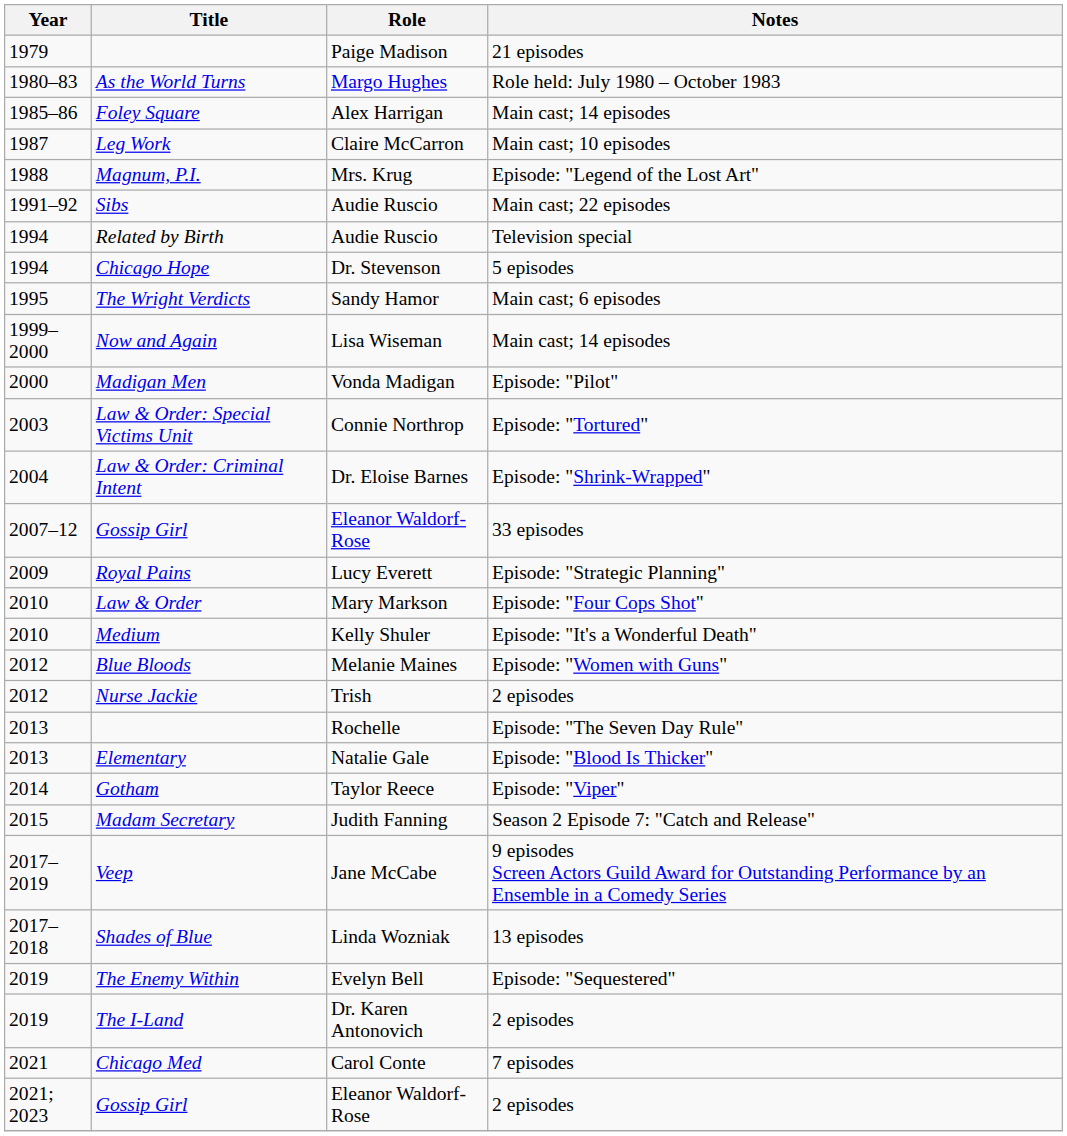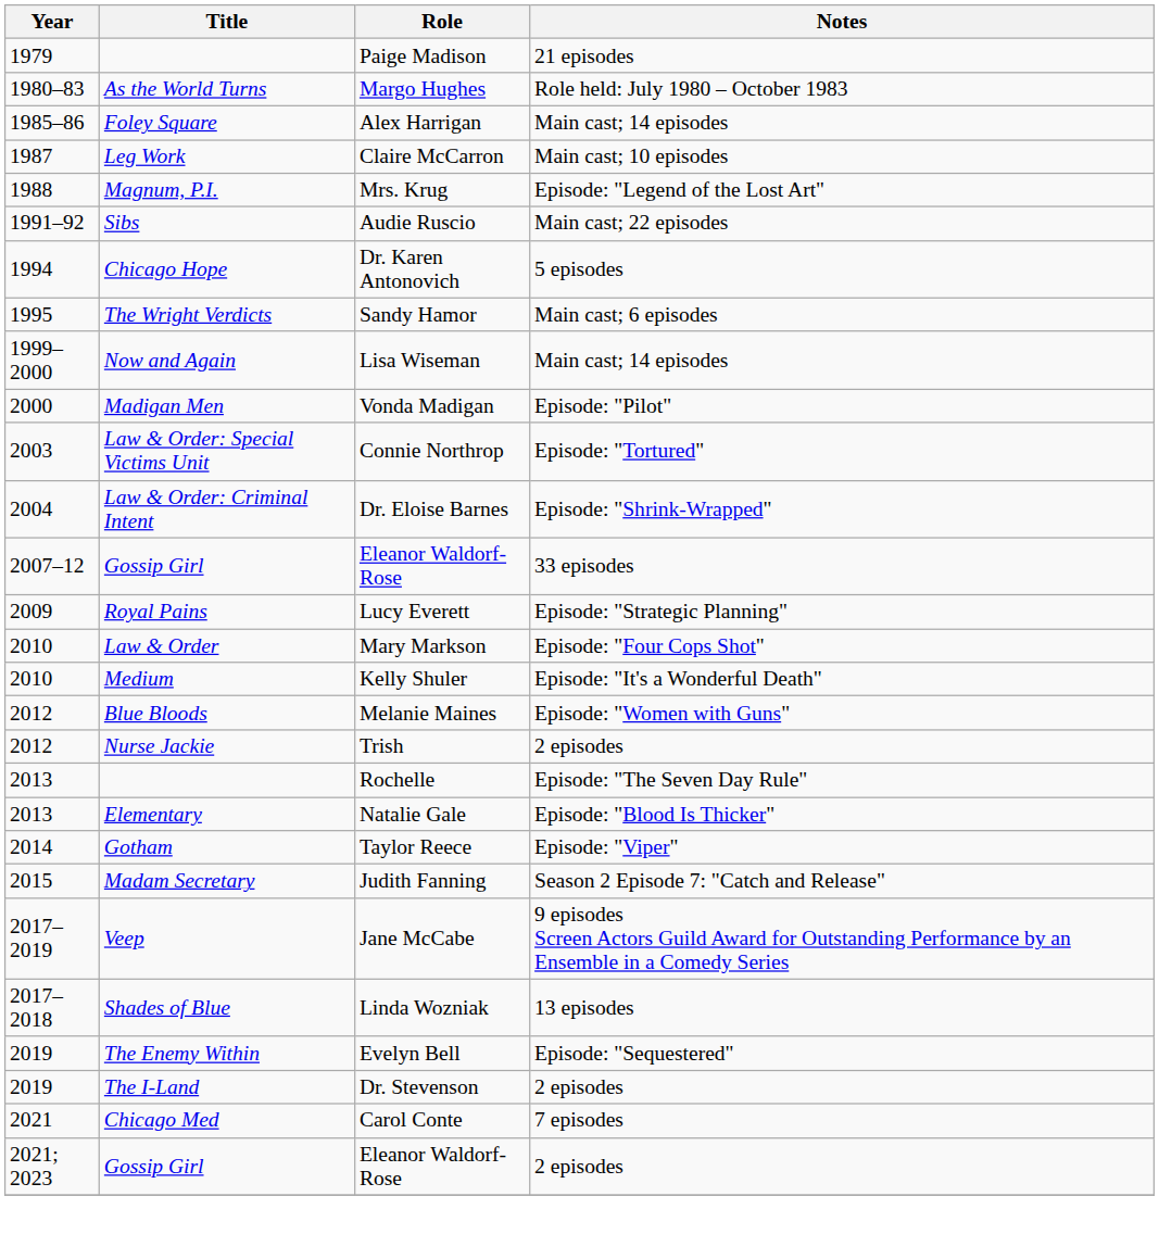 <table class="wikitable sortable">
 <tr>
 <th>Year</th>
 <th>Title</th>
 <th>Role</th>
 <th class="unsortable">Notes</th>
 </tr>
 <tr>
 <td>1979</td>
 <td><em></em></td>
 <td>Paige Madison</td>
 <td>21 episodes</td>
 </tr>
 <tr>
 <td>1980–83</td>
 <td><em><a href='#'>As the World Turns</a></em></td>
 <td><a href='#'>Margo Hughes</a></td>
 <td>Role held: July 1980 – October 1983</td>
 </tr>
 <tr>
 <td>1985–86</td>
 <td><em><a href='#'>Foley Square</a></em></td>
 <td>Alex Harrigan</td>
 <td>Main cast; 14 episodes</td>
 </tr>
 <tr>
 <td>1987</td>
 <td><em><a href='#'>Leg Work</a></em></td>
 <td>Claire McCarron</td>
 <td>Main cast; 10 episodes</td>
 </tr>
 <tr>
 <td>1988</td>
 <td><em><a href='#'>Magnum, P.I.</a></em></td>
 <td>Mrs. Krug</td>
 <td>Episode: "Legend of the Lost Art"</td>
 </tr>
 <tr>
 <td>1991–92</td>
 <td><em><a href='#'>Sibs</a></em></td>
 <td>Audie Ruscio</td>
 <td>Main cast; 22 episodes</td>
 </tr>
 <tr>
 <td>1994</td>
-<td><em>Related by Birth</em></td>
-<td>Audie Ruscio</td>
-<td>Television special</td>
-</tr>
-<tr>
-<td>1994</td>
 <td><em><a href='#'>Chicago Hope</a></em></td>
-<td>Dr. Stevenson</td>
+<td>Dr. Karen Antonovich</td>
 <td>5 episodes</td>
 </tr>
 <tr>
 <td>1995</td>
 <td><em><a href='#'>The Wright Verdicts</a></em></td>
 <td>Sandy Hamor</td>
 <td>Main cast; 6 episodes</td>
 </tr>
 <tr>
 <td>1999–2000</td>
 <td><em><a href='#'>Now and Again</a></em></td>
 <td>Lisa Wiseman</td>
 <td>Main cast; 14 episodes</td>
 </tr>
 <tr>
 <td>2000</td>
 <td><em><a href='#'>Madigan Men</a></em></td>
 <td>Vonda Madigan</td>
 <td>Episode: "Pilot"</td>
 </tr>
 <tr>
 <td>2003</td>
 <td><em><a href='#'>Law & Order: Special Victims Unit</a></em></td>
 <td>Connie Northrop</td>
 <td>Episode: "<a href='#'>Tortured</a>"</td>
 </tr>
 <tr>
 <td>2004</td>
 <td><em><a href='#'>Law & Order: Criminal Intent</a></em></td>
 <td>Dr. Eloise Barnes</td>
 <td>Episode: "<a href='#'>Shrink-Wrapped</a>"</td>
 </tr>
 <tr>
 <td>2007–12</td>
 <td><em><a href='#'>Gossip Girl</a></em></td>
 <td><a href='#'>Eleanor Waldorf-Rose</a></td>
 <td>33 episodes</td>
 </tr>
 <tr>
 <td>2009</td>
 <td><em><a href='#'>Royal Pains</a></em></td>
 <td>Lucy Everett</td>
 <td>Episode: "Strategic Planning"</td>
 </tr>
 <tr>
 <td>2010</td>
 <td><em><a href='#'>Law & Order</a></em></td>
 <td>Mary Markson</td>
 <td>Episode: "<a href='#'>Four Cops Shot</a>"</td>
 </tr>
 <tr>
 <td>2010</td>
 <td><em><a href='#'>Medium</a></em></td>
 <td>Kelly Shuler</td>
 <td>Episode: "It's a Wonderful Death"</td>
 </tr>
 <tr>
 <td>2012</td>
 <td><em><a href='#'>Blue Bloods</a></em></td>
 <td>Melanie Maines</td>
 <td>Episode: "<a href='#'>Women with Guns</a>"</td>
 </tr>
 <tr>
 <td>2012</td>
 <td><em><a href='#'>Nurse Jackie</a></em></td>
 <td>Trish</td>
 <td>2 episodes</td>
 </tr>
 <tr>
 <td>2013</td>
 <td><em></em></td>
 <td>Rochelle</td>
 <td>Episode: "The Seven Day Rule"</td>
 </tr>
 <tr>
 <td>2013</td>
 <td><em><a href='#'>Elementary</a></em></td>
 <td>Natalie Gale</td>
 <td>Episode: "<a href='#'>Blood Is Thicker</a>"</td>
 </tr>
 <tr>
 <td>2014</td>
 <td><em><a href='#'>Gotham</a></em></td>
 <td>Taylor Reece</td>
 <td>Episode: "<a href='#'>Viper</a>"</td>
 </tr>
 <tr>
 <td>2015</td>
 <td><em><a href='#'>Madam Secretary</a></em></td>
 <td>Judith Fanning</td>
 <td>Season 2 Episode 7: "Catch and Release"</td>
 </tr>
 <tr>
 <td>2017–2019</td>
 <td><em><a href='#'>Veep</a></em></td>
 <td>Jane McCabe</td>
 <td>9 episodes<br><a href='#'>Screen Actors Guild Award for Outstanding Performance by an Ensemble in a Comedy Series</a></td>
 </tr>
 <tr>
 <td>2017–2018</td>
 <td><em><a href='#'>Shades of Blue</a></em></td>
 <td>Linda Wozniak</td>
 <td>13 episodes</td>
 </tr>
 <tr>
 <td>2019</td>
 <td><em><a href='#'>The Enemy Within</a></em></td>
 <td>Evelyn Bell</td>
 <td>Episode: "Sequestered"</td>
 </tr>
 <tr>
 <td>2019</td>
 <td><em><a href='#'>The I-Land</a></em></td>
-<td>Dr. Karen Antonovich</td>
+<td>Dr. Stevenson</td>
 <td>2 episodes</td>
 </tr>
 <tr>
 <td>2021</td>
 <td><em><a href='#'>Chicago Med</a></em></td>
 <td>Carol Conte</td>
 <td>7 episodes</td>
 </tr>
 <tr>
 <td>2021; 2023</td>
 <td><em><a href='#'>Gossip Girl</a></em></td>
 <td>Eleanor Waldorf-Rose</td>
 <td>2 episodes</td>
 </tr>
 <tr>
 </tr>
 </table>
